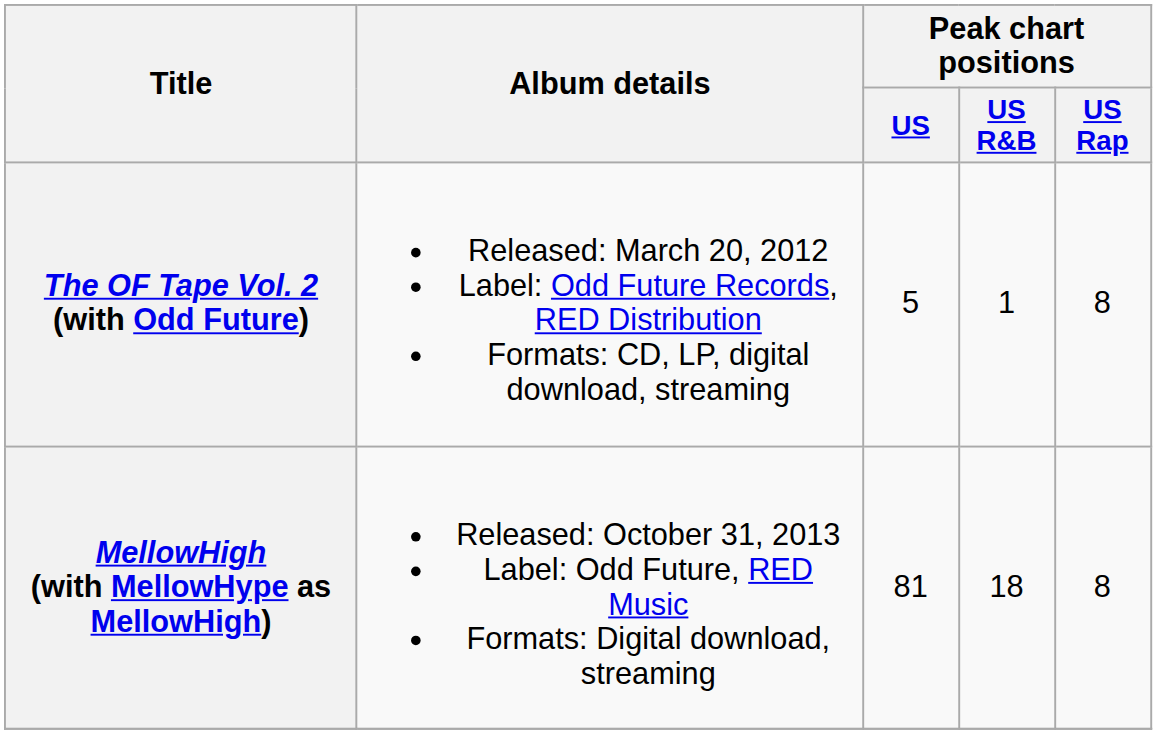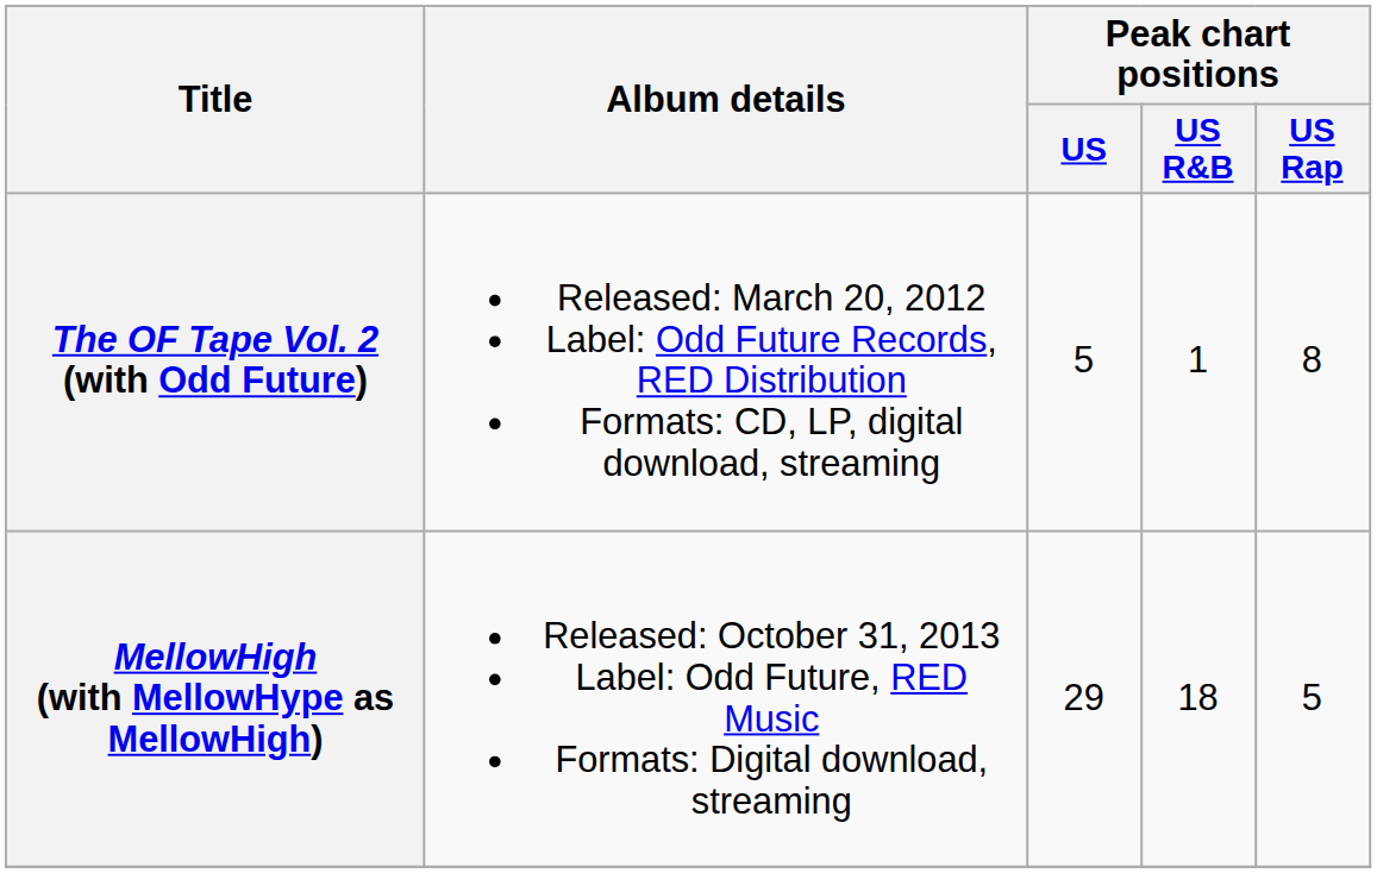 <table class="wikitable plainrowheaders" style="text-align:center;">
 <tr>
 <th scope="col" style="width:11em;" rowspan="2">Title</th>
 <th scope="col" style="width:16em;" rowspan="2">Album details</th>
 <th scope="col" colspan="3">Peak chart positions</th>
 </tr>
 <tr>
 <th scope="col" style="width:3em;font-size:90%;"><a href='#'>US</a></th>
 <th scope="col" style="width:3em;font-size:90%;"><a href='#'>US<br>R&B</a></th>
 <th scope="col" style="width:3em;font-size:90%;"><a href='#'>US<br>Rap</a></th>
 </tr>
 <tr>
 <th scope="row"><em><a href='#'>The OF Tape Vol. 2</a></em><br><span>(with <a href='#'>Odd Future</a>)</span></th>
 <td><br><ul><li>Released: March 20, 2012</li><li>Label: <a href='#'>Odd Future Records</a>, <a href='#'>RED Distribution</a></li><li>Formats: CD, LP, digital download, streaming</li></ul></td>
 <td>5<br></td>
 <td>1</td>
 <td>8</td>
 </tr>
 <tr>
 <th scope="row"><em><a href='#'>MellowHigh</a></em><br><span>(with <a href='#'>MellowHype</a> as <a href='#'>MellowHigh</a>)</span></th>
 <td><br><ul><li>Released: October 31, 2013</li><li>Label: Odd Future, <a href='#'>RED Music</a></li><li>Formats: Digital download, streaming</li></ul></td>
-<td>81<br></td>
+<td>29<br></td>
 <td>18</td>
-<td>8</td>
+<td>5</td>
 </tr>
 <tr>
 </tr>
 </table>
